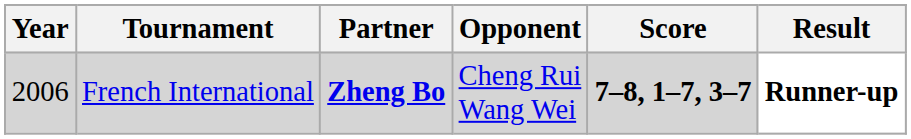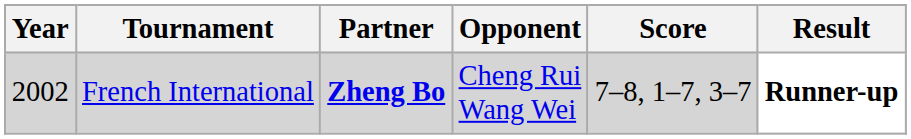 <table class="sortable wikitable" style="font-size: 90%;">
 <tr>
 <th>Year</th>
 <th>Tournament</th>
 <th>Partner</th>
 <th>Opponent</th>
 <th>Score</th>
 <th>Result</th>
 </tr>
 <tr style="background:#D5D5D5">
-<td align="center">2006</td>
+<td align="center">2002</td>
 <td align="left"><a href='#'>French International</a></td>
 <td align="left"><strong> <a href='#'>Zheng Bo</a></strong></td>
 <td align="left"> <a href='#'>Cheng Rui</a> <br>  <a href='#'>Wang Wei</a></td>
-<td align="left"><strong>7–8, 1–7, 3–7</strong></td>
+<td align="left">7–8, 1–7, 3–7</td>
 <td style="text-align:left; background:white"> <strong>Runner-up</strong></td>
 </tr>
 </table>
